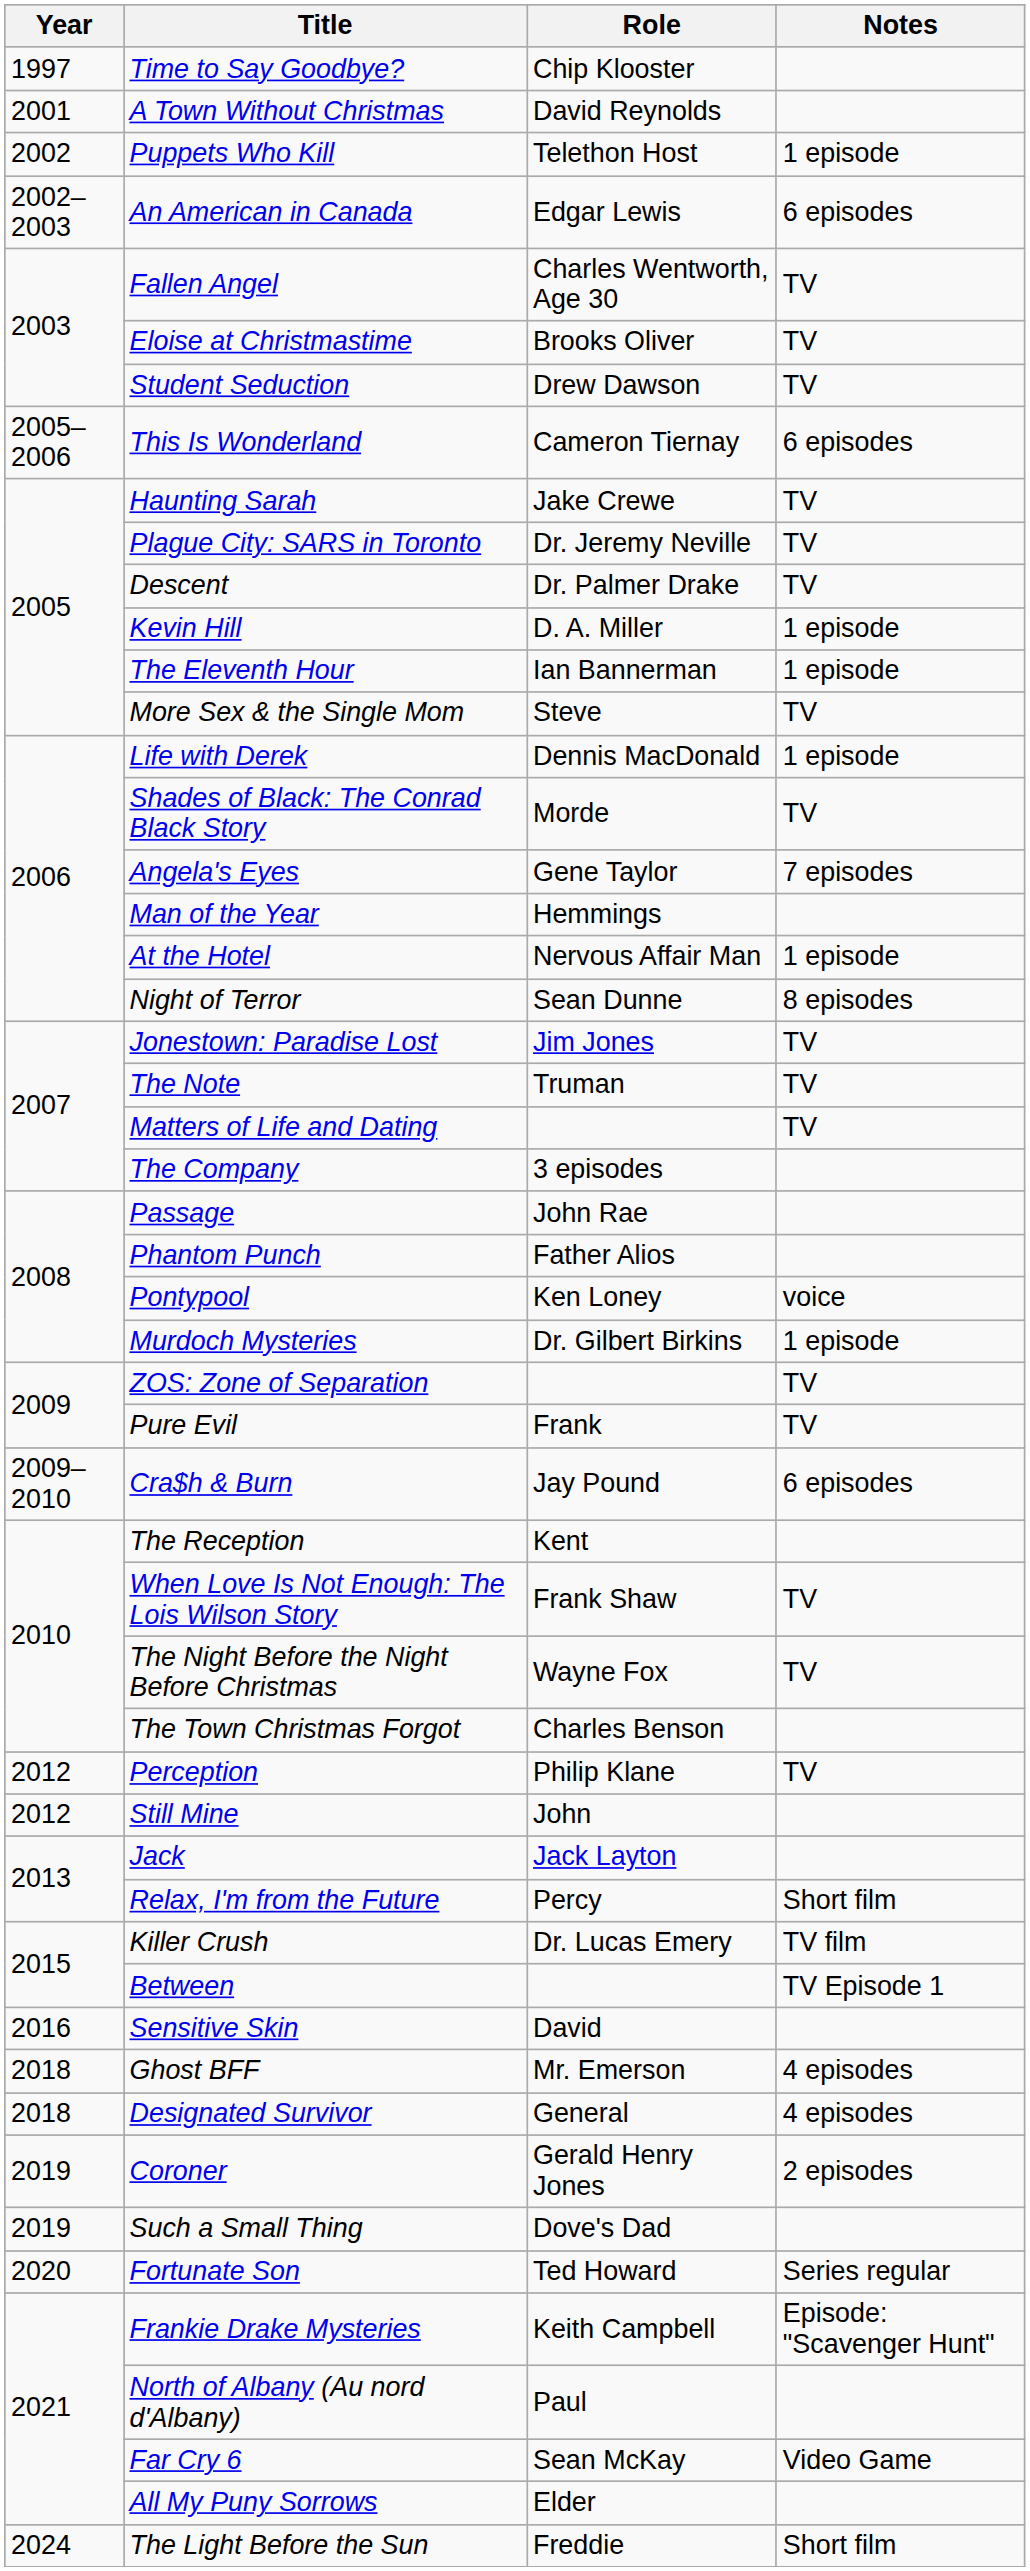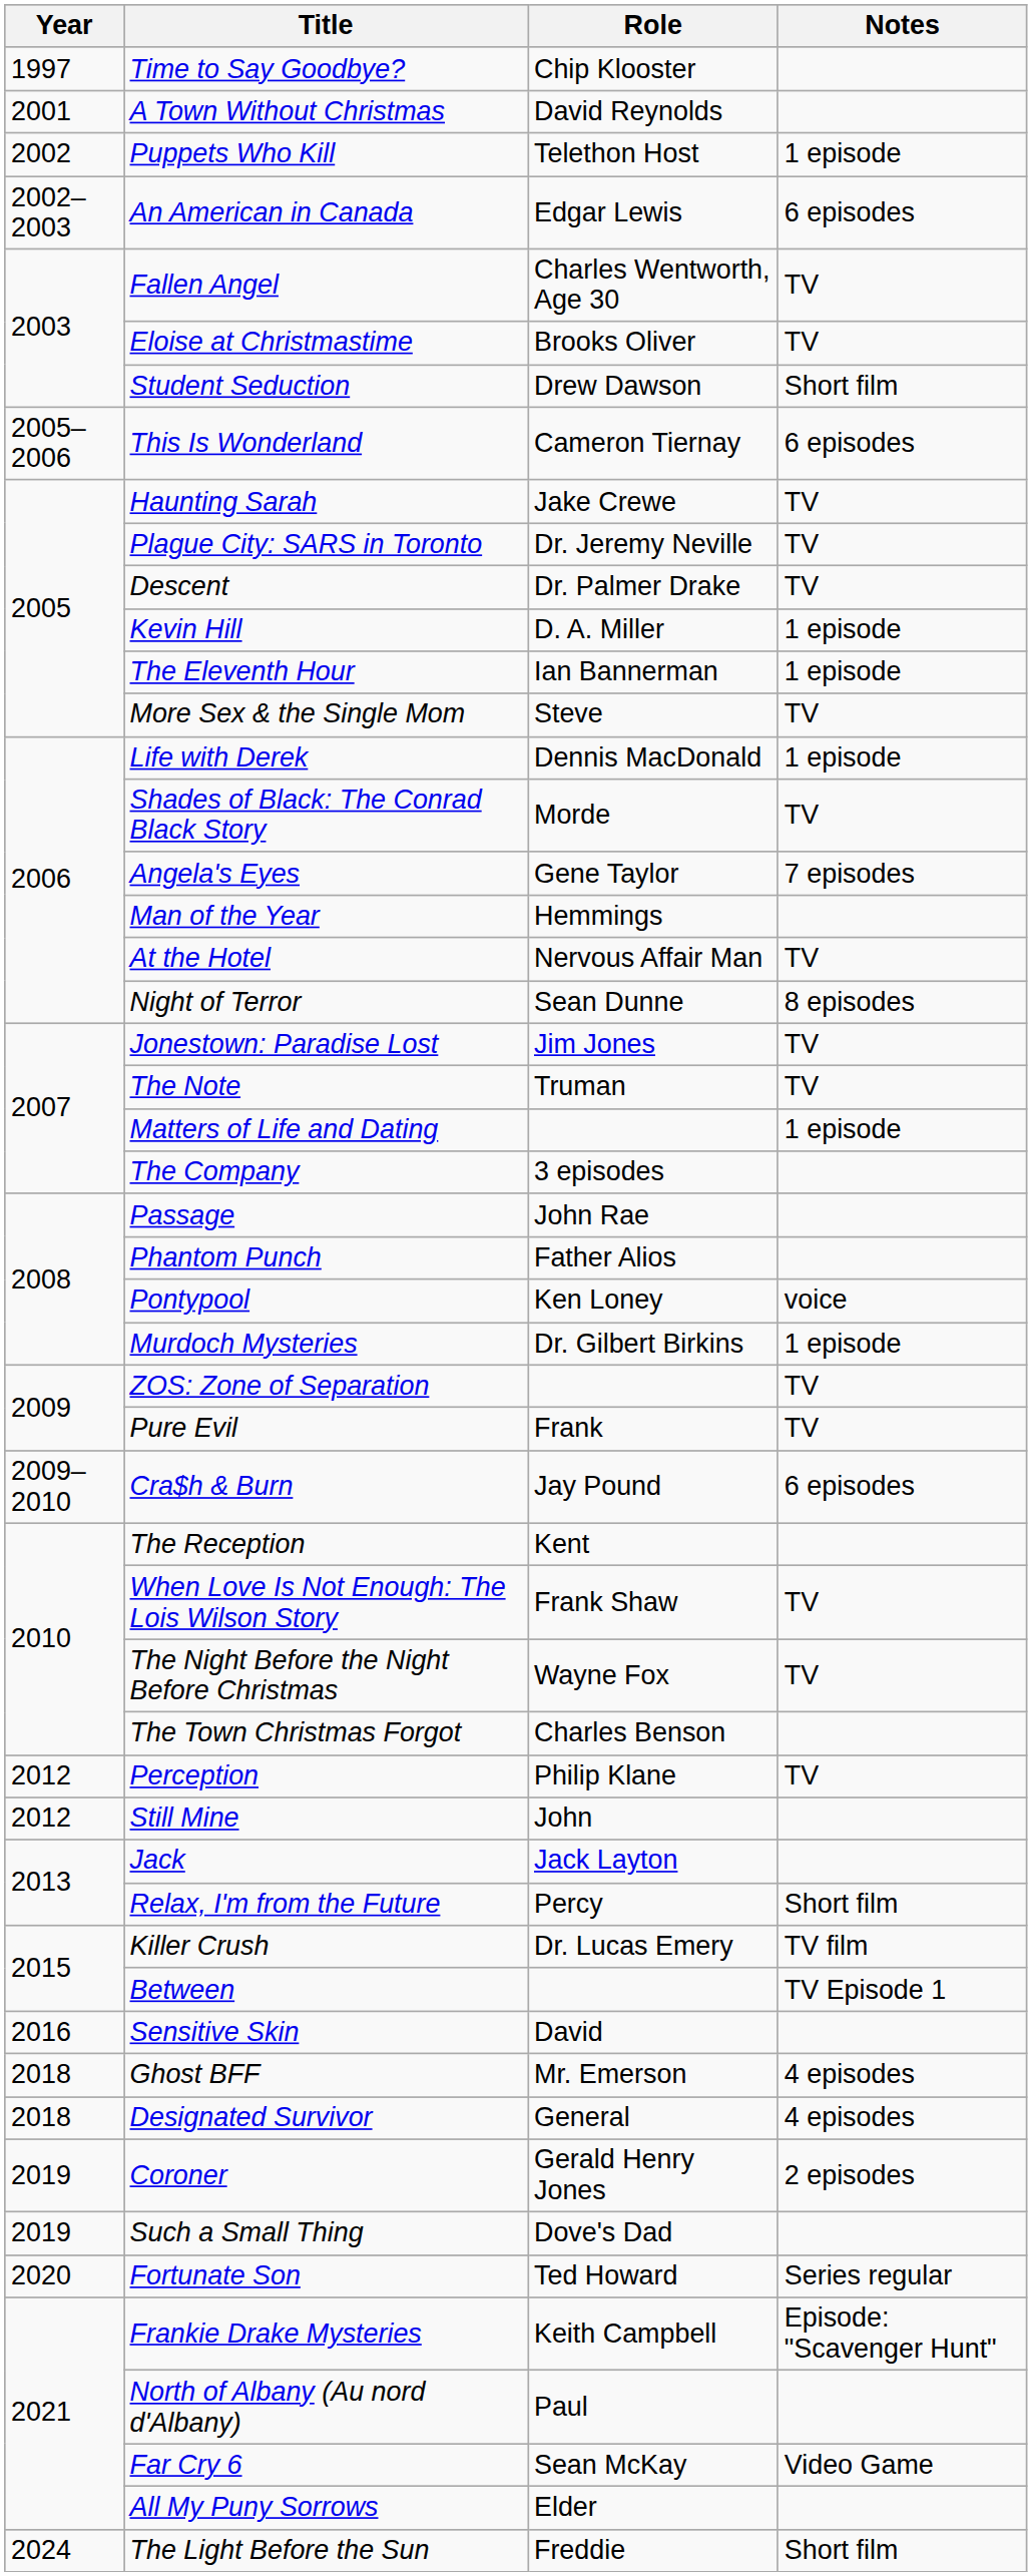 <table class="wikitable sortable">
 <tr>
 <th>Year</th>
 <th>Title</th>
 <th>Role</th>
 <th class = "unsortable">Notes</th>
 </tr>
 <tr>
 <td>1997</td>
 <td><em><a href='#'>Time to Say Goodbye?</a></em></td>
 <td>Chip Klooster</td>
 <td></td>
 </tr>
 <tr>
 <td>2001</td>
 <td data-sort-value="Town Without Christmas, A"><em><a href='#'>A Town Without Christmas</a></em></td>
 <td>David Reynolds</td>
 <td></td>
 </tr>
 <tr>
 <td>2002</td>
 <td><em><a href='#'>Puppets Who Kill</a></em></td>
 <td>Telethon Host</td>
 <td>1 episode</td>
 </tr>
 <tr>
 <td>2002–2003</td>
 <td><em><a href='#'>An American in Canada</a></em></td>
 <td>Edgar Lewis</td>
 <td>6 episodes</td>
 </tr>
 <tr>
 <td rowspan=3>2003</td>
 <td><em><a href='#'>Fallen Angel</a></em></td>
 <td>Charles Wentworth, Age 30</td>
 <td>TV</td>
 </tr>
 <tr>
 <td><em><a href='#'>Eloise at Christmastime</a></em></td>
 <td>Brooks Oliver</td>
 <td>TV</td>
 </tr>
 <tr>
 <td><em><a href='#'>Student Seduction</a></em></td>
 <td>Drew Dawson</td>
-<td>TV</td>
+<td>Short film</td>
 </tr>
 <tr>
 <td>2005–2006</td>
 <td><em><a href='#'>This Is Wonderland</a></em></td>
 <td>Cameron Tiernay</td>
 <td>6 episodes</td>
 </tr>
 <tr>
 <td rowspan=6>2005</td>
 <td><em><a href='#'>Haunting Sarah</a></em></td>
 <td>Jake Crewe</td>
 <td>TV</td>
 </tr>
 <tr>
 <td><em><a href='#'>Plague City: SARS in Toronto</a></em></td>
 <td>Dr. Jeremy Neville</td>
 <td>TV</td>
 </tr>
 <tr>
 <td><em>Descent</em></td>
 <td>Dr. Palmer Drake</td>
 <td>TV</td>
 </tr>
 <tr>
 <td><em><a href='#'>Kevin Hill</a></em></td>
 <td>D. A. Miller</td>
 <td>1 episode</td>
 </tr>
 <tr>
 <td data-sort-value="Eleventh Hour, The"><em><a href='#'>The Eleventh Hour</a></em></td>
 <td>Ian Bannerman</td>
 <td>1 episode</td>
 </tr>
 <tr>
 <td><em>More Sex & the Single Mom</em></td>
 <td>Steve</td>
 <td>TV</td>
 </tr>
 <tr>
 <td rowspan=6>2006</td>
 <td><em><a href='#'>Life with Derek</a></em></td>
 <td>Dennis MacDonald</td>
 <td>1 episode</td>
 </tr>
 <tr>
 <td><em><a href='#'>Shades of Black: The Conrad Black Story</a></em></td>
 <td>Morde</td>
 <td>TV</td>
 </tr>
 <tr>
 <td><em><a href='#'>Angela's Eyes</a></em></td>
 <td>Gene Taylor</td>
 <td>7 episodes</td>
 </tr>
 <tr>
 <td><em><a href='#'>Man of the Year</a></em></td>
 <td>Hemmings</td>
 <td></td>
 </tr>
 <tr>
 <td><em><a href='#'>At the Hotel</a></em></td>
 <td>Nervous Affair Man</td>
-<td>1 episode</td>
+<td>TV</td>
 </tr>
 <tr>
 <td><em>Night of Terror</em></td>
 <td>Sean Dunne</td>
 <td>8 episodes</td>
 </tr>
 <tr>
 <td rowspan=4>2007</td>
 <td><em><a href='#'>Jonestown: Paradise Lost</a></em></td>
 <td><a href='#'>Jim Jones</a></td>
 <td>TV</td>
 </tr>
 <tr>
 <td data-sort-value="Note, The"><em><a href='#'>The Note</a></em></td>
 <td>Truman</td>
 <td>TV</td>
 </tr>
 <tr>
 <td><em><a href='#'>Matters of Life and Dating</a></em></td>
 <td></td>
-<td>TV</td>
+<td>1 episode</td>
 </tr>
 <tr>
 <td data-sort-value="Company, The"><em><a href='#'>The Company</a></em></td>
 <td>3 episodes</td>
 <td></td>
 </tr>
 <tr>
 <td rowspan=4>2008</td>
 <td><em><a href='#'>Passage</a></em></td>
 <td>John Rae</td>
 <td></td>
 </tr>
 <tr>
 <td><em><a href='#'>Phantom Punch</a></em></td>
 <td>Father Alios</td>
 <td></td>
 </tr>
 <tr>
 <td><em><a href='#'>Pontypool</a></em></td>
 <td>Ken Loney</td>
 <td>voice</td>
 </tr>
 <tr>
 <td><em><a href='#'>Murdoch Mysteries</a></em></td>
 <td>Dr. Gilbert Birkins</td>
 <td>1 episode</td>
 </tr>
 <tr>
 <td rowspan=2>2009</td>
 <td><em><a href='#'>ZOS: Zone of Separation</a></em></td>
 <td></td>
 <td>TV</td>
 </tr>
 <tr>
 <td><em>Pure Evil</em></td>
 <td>Frank</td>
 <td>TV</td>
 </tr>
 <tr>
 <td>2009–2010</td>
 <td><em><a href='#'>Cra$h & Burn</a></em></td>
 <td>Jay Pound</td>
 <td>6 episodes</td>
 </tr>
 <tr>
 <td rowspan=4>2010</td>
 <td data-sort-value="Reception, The"><em>The Reception</em></td>
 <td>Kent</td>
 <td></td>
 </tr>
 <tr>
 <td><em><a href='#'>When Love Is Not Enough: The Lois Wilson Story</a></em></td>
 <td>Frank Shaw</td>
 <td>TV</td>
 </tr>
 <tr>
 <td data-sort-value="Night Before the Night Before Christmas, The"><em>The Night Before the Night Before Christmas</em></td>
 <td>Wayne Fox</td>
 <td>TV</td>
 </tr>
 <tr>
 <td data-sort-value="Town Christmas Forgot, The"><em>The Town Christmas Forgot</em></td>
 <td>Charles Benson</td>
 <td></td>
 </tr>
 <tr>
 <td>2012</td>
 <td><em><a href='#'>Perception</a></em></td>
 <td>Philip Klane</td>
 <td>TV</td>
 </tr>
 <tr>
 <td>2012</td>
 <td><em><a href='#'>Still Mine</a></em></td>
 <td>John</td>
 <td></td>
 </tr>
 <tr>
 <td rowspan=2>2013</td>
 <td><em><a href='#'>Jack</a></em></td>
 <td><a href='#'>Jack Layton</a></td>
 <td></td>
 </tr>
 <tr>
 <td><em><a href='#'>Relax, I'm from the Future</a></em></td>
 <td>Percy</td>
 <td>Short film</td>
 </tr>
 <tr>
 <td rowspan=2>2015</td>
 <td><em>Killer Crush</em></td>
 <td>Dr. Lucas Emery</td>
 <td>TV film</td>
 </tr>
 <tr>
 <td><em><a href='#'>Between</a></em></td>
 <td></td>
 <td>TV Episode 1</td>
 </tr>
 <tr>
 <td>2016</td>
 <td><em><a href='#'>Sensitive Skin</a></em></td>
 <td>David</td>
 <td></td>
 </tr>
 <tr>
 <td>2018</td>
 <td><em>Ghost BFF</em></td>
 <td>Mr. Emerson</td>
 <td>4 episodes</td>
 </tr>
 <tr>
 <td>2018</td>
 <td><em><a href='#'>Designated Survivor</a></em></td>
 <td>General</td>
 <td>4 episodes</td>
 </tr>
 <tr>
 <td>2019</td>
 <td><em><a href='#'>Coroner</a></em></td>
 <td>Gerald Henry Jones</td>
 <td>2 episodes</td>
 </tr>
 <tr>
 <td>2019</td>
 <td><em>Such a Small Thing</em></td>
 <td>Dove's Dad</td>
 <td></td>
 </tr>
 <tr>
 <td>2020</td>
 <td><em><a href='#'>Fortunate Son</a></em></td>
 <td>Ted Howard</td>
 <td>Series regular</td>
 </tr>
 <tr>
 <td rowspan=4>2021</td>
 <td><em><a href='#'>Frankie Drake Mysteries</a></em></td>
 <td>Keith Campbell</td>
 <td>Episode: "Scavenger Hunt"</td>
 </tr>
 <tr>
 <td><em><a href='#'>North of Albany</a> (Au nord d'Albany)</em></td>
 <td>Paul</td>
 <td></td>
 </tr>
 <tr>
 <td><em><a href='#'>Far Cry 6</a></em></td>
 <td>Sean McKay</td>
 <td>Video Game</td>
 </tr>
 <tr>
 <td><em><a href='#'>All My Puny Sorrows</a></em></td>
 <td>Elder</td>
 <td></td>
 </tr>
 <tr>
 <td>2024</td>
 <td data-sort-value="Light Before the Sun, The"><em>The Light Before the Sun</em></td>
 <td>Freddie</td>
 <td>Short film</td>
 </tr>
 </table>
